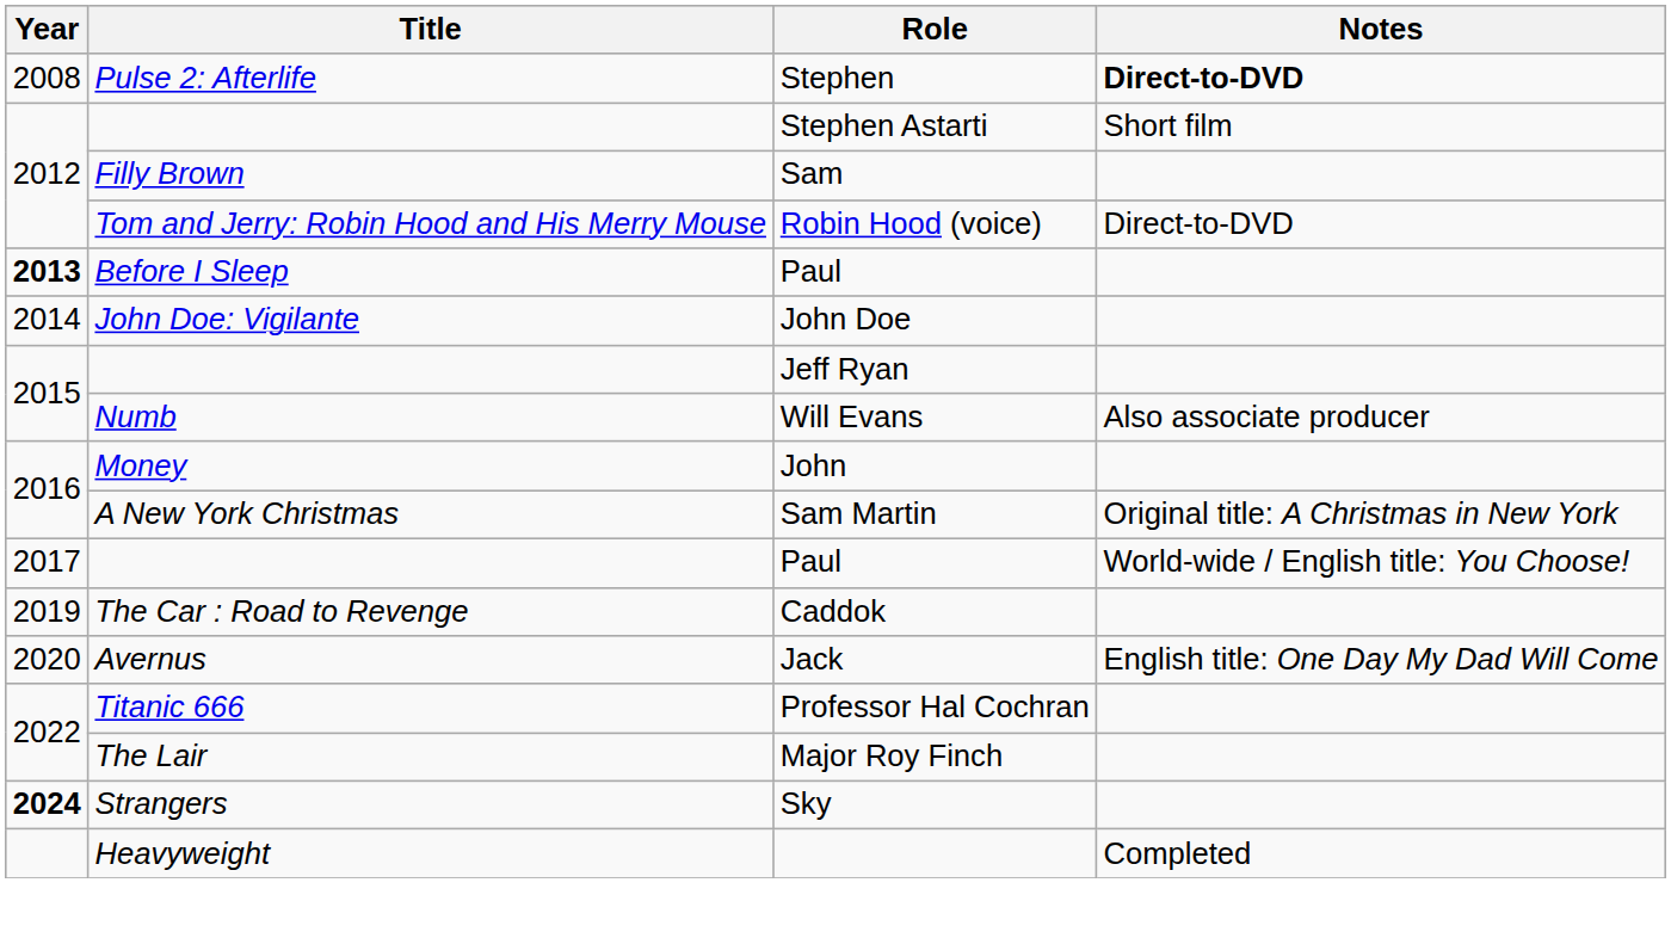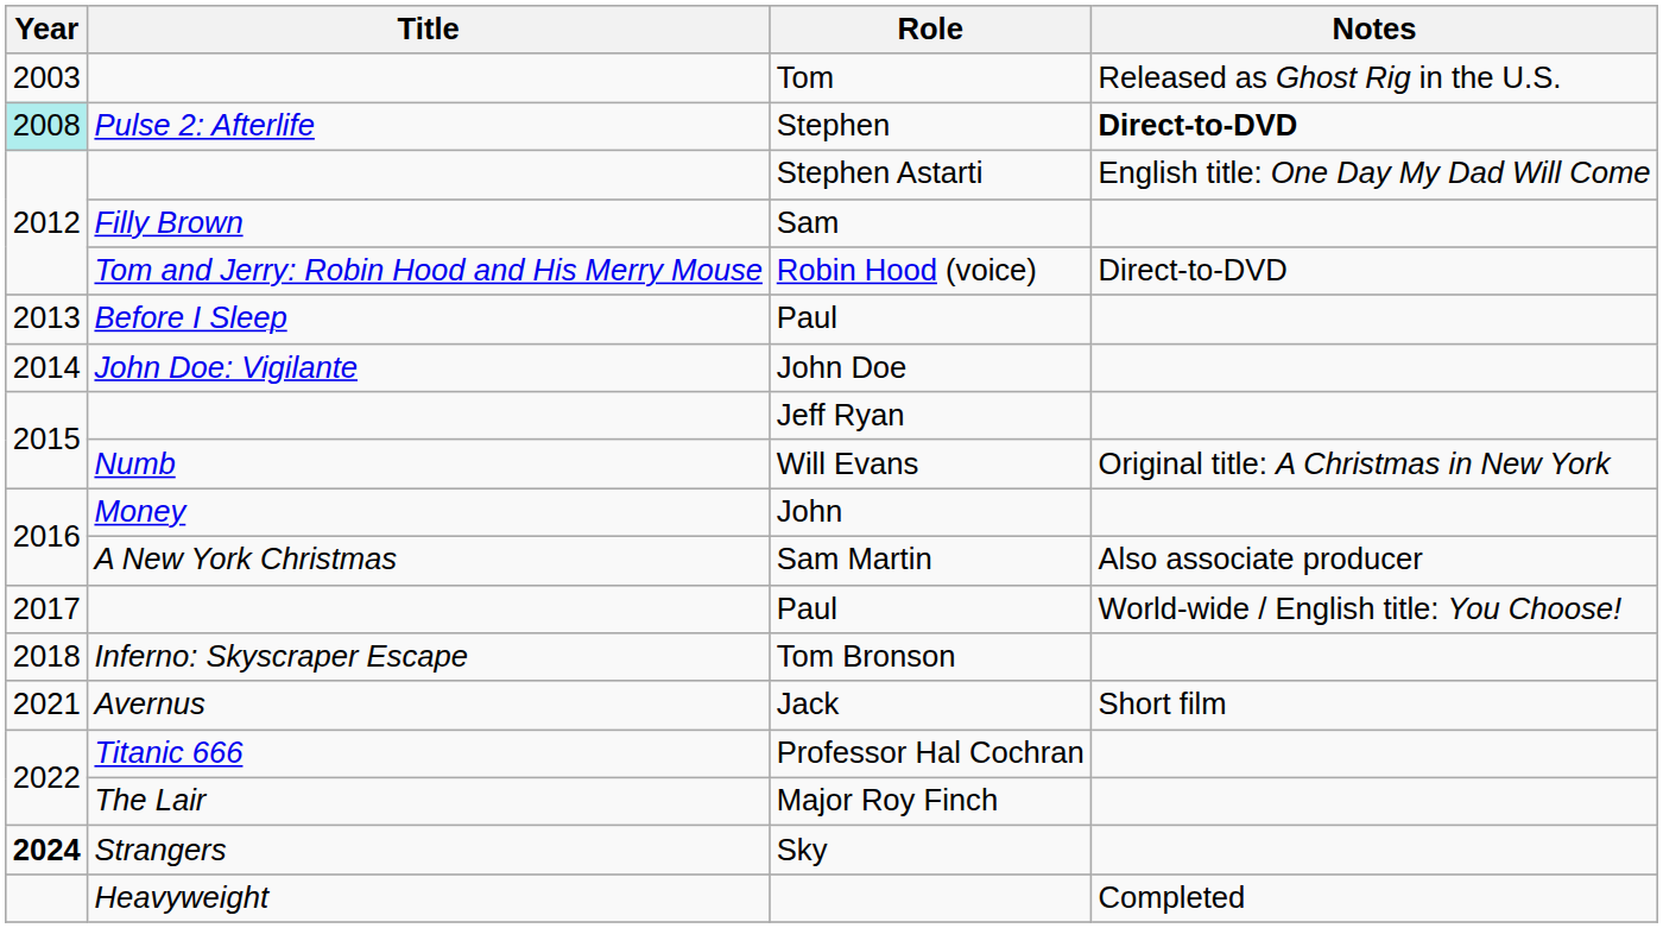 <table class="wikitable sortable">
 <tr>
 <th>Year</th>
 <th>Title</th>
 <th>Role</th>
 <th class="unsortable">Notes</th>
 </tr>
 <tr>
-<td>2008</td>
+<td>2003</td>
+<td><em></em></td>
+<td>Tom</td>
+<td>Released as <em>Ghost Rig</em> in the U.S.</td>
+</tr>
+<tr>
+<td style="background: paleturquoise;">2008</td>
 <td><em><a href='#'>Pulse 2: Afterlife</a></em></td>
 <td>Stephen</td>
 <td><strong>Direct-to-DVD</strong></td>
 </tr>
 <tr>
 <td rowspan="3">2012</td>
 <td><em></em></td>
 <td>Stephen Astarti</td>
-<td>Short film</td>
+<td>English title: <em>One Day My Dad Will Come</em></td>
 </tr>
 <tr>
 <td><em><a href='#'>Filly Brown</a></em></td>
 <td>Sam</td>
 <td></td>
 </tr>
 <tr>
 <td><em><a href='#'>Tom and Jerry: Robin Hood and His Merry Mouse</a></em></td>
 <td><a href='#'>Robin Hood</a> (voice)</td>
 <td>Direct-to-DVD</td>
 </tr>
 <tr>
-<td><strong>2013</strong></td>
+<td>2013</td>
 <td><em><a href='#'>Before I Sleep</a></em></td>
 <td>Paul</td>
 <td></td>
 </tr>
 <tr>
 <td>2014</td>
 <td><em><a href='#'>John Doe: Vigilante</a></em></td>
 <td>John Doe</td>
 <td></td>
 </tr>
 <tr>
 <td rowspan="2">2015</td>
 <td><em></em></td>
 <td>Jeff Ryan</td>
 <td></td>
 </tr>
 <tr>
 <td><em><a href='#'>Numb</a> </em></td>
 <td>Will Evans</td>
-<td>Also associate producer</td>
+<td>Original title: <em>A Christmas in New York</em></td>
 </tr>
 <tr>
 <td rowspan="2">2016</td>
 <td><em><a href='#'>Money</a></em></td>
 <td>John</td>
 <td></td>
 </tr>
 <tr>
 <td><em>A New York Christmas</em></td>
 <td>Sam Martin</td>
-<td>Original title: <em>A Christmas in New York</em></td>
+<td>Also associate producer</td>
 </tr>
 <tr>
 <td>2017</td>
 <td lang="fr"><em></em></td>
 <td>Paul</td>
 <td>World-wide / English title: <em>You Choose!</em></td>
 </tr>
 <tr>
-<td>2019</td>
-<td><em>The Car : Road to Revenge</em></td>
-<td>Caddok</td>
+<td>2018</td>
+<td><em>Inferno: Skyscraper Escape</em> </td>
+<td>Tom Bronson</td>
 <td></td>
 </tr>
 <tr>
-<td>2020</td>
+<td>2021</td>
 <td><em>Avernus</em></td>
 <td>Jack</td>
-<td>English title: <em>One Day My Dad Will Come</em></td>
+<td>Short film</td>
 </tr>
 <tr>
 <td rowspan="2">2022</td>
 <td><em><a href='#'>Titanic 666</a></em></td>
 <td>Professor Hal Cochran</td>
 <td></td>
 </tr>
 <tr>
 <td><em>The Lair</em></td>
 <td>Major Roy Finch</td>
 <td></td>
 </tr>
 <tr>
 <td><strong>2024</strong></td>
 <td><em>Strangers</em></td>
 <td>Sky</td>
 <td></td>
 </tr>
 <tr>
 <td></td>
 <td><em>Heavyweight</em></td>
 <td></td>
 <td>Completed</td>
 </tr>
 </table>
